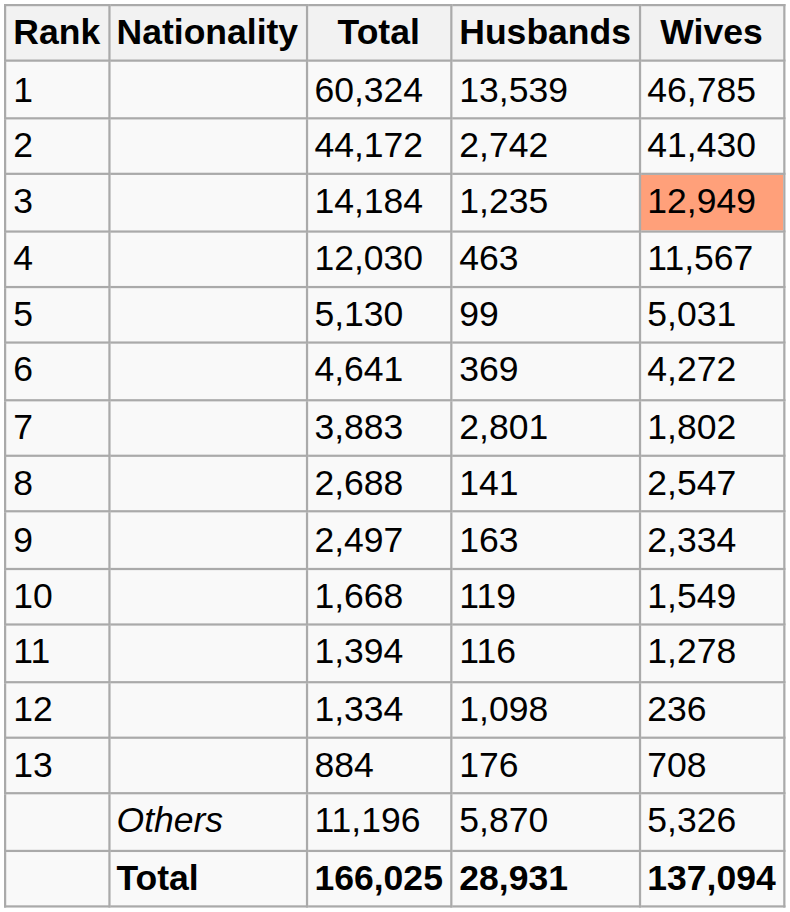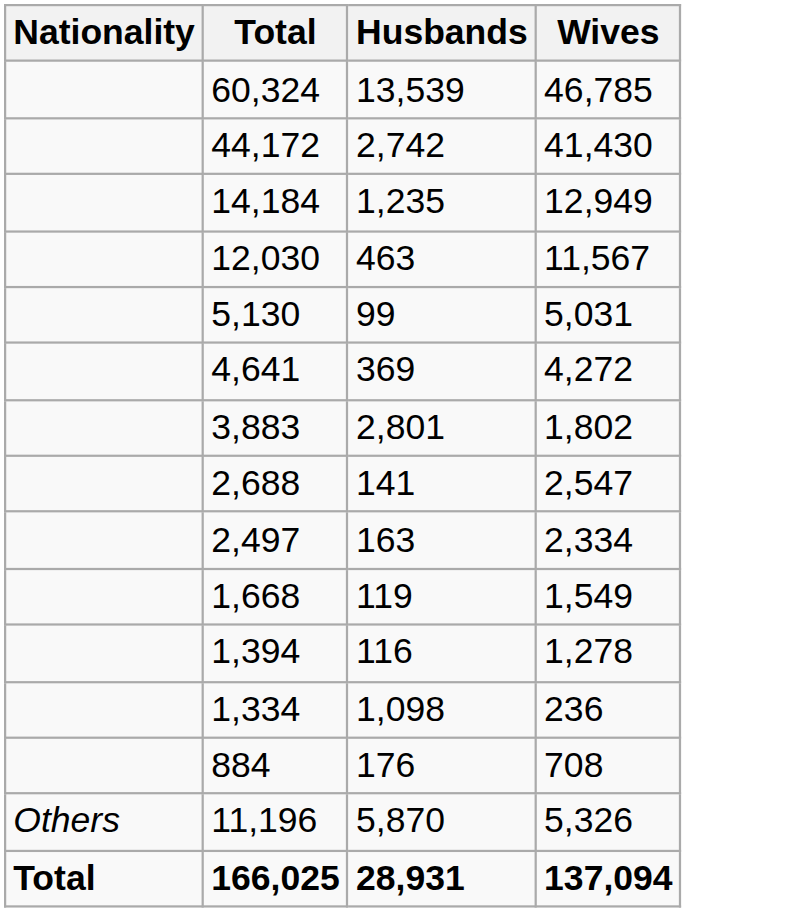 <table class="wikitable sortable">
 <tr>
-<th>Rank</th>
 <th>Nationality</th>
 <th>Total</th>
 <th>Husbands</th>
 <th>Wives</th>
 </tr>
 <tr>
-<td>1</td>
 <td></td>
 <td>60,324</td>
 <td>13,539</td>
 <td>46,785</td>
 </tr>
 <tr>
-<td>2</td>
 <td></td>
 <td>44,172</td>
 <td>2,742</td>
 <td>41,430</td>
 </tr>
 <tr>
-<td>3</td>
 <td></td>
 <td>14,184</td>
 <td>1,235</td>
-<td style="background: lightsalmon;">12,949</td>
+<td>12,949</td>
 </tr>
 <tr>
-<td>4</td>
 <td></td>
 <td>12,030</td>
 <td>463</td>
 <td>11,567</td>
 </tr>
 <tr>
-<td>5</td>
 <td></td>
 <td>5,130</td>
 <td>99</td>
 <td>5,031</td>
 </tr>
 <tr>
-<td>6</td>
 <td></td>
 <td>4,641</td>
 <td>369</td>
 <td>4,272</td>
 </tr>
 <tr>
-<td>7</td>
 <td></td>
 <td>3,883</td>
 <td>2,801</td>
 <td>1,802</td>
 </tr>
 <tr>
-<td>8</td>
 <td></td>
 <td>2,688</td>
 <td>141</td>
 <td>2,547</td>
 </tr>
 <tr>
-<td>9</td>
 <td></td>
 <td>2,497</td>
 <td>163</td>
 <td>2,334</td>
 </tr>
 <tr>
-<td>10</td>
 <td></td>
 <td>1,668</td>
 <td>119</td>
 <td>1,549</td>
 </tr>
 <tr>
-<td>11</td>
 <td></td>
 <td>1,394</td>
 <td>116</td>
 <td>1,278</td>
 </tr>
 <tr>
-<td>12</td>
 <td></td>
 <td>1,334</td>
 <td>1,098</td>
 <td>236</td>
 </tr>
 <tr>
-<td>13</td>
 <td></td>
 <td>884</td>
 <td>176</td>
 <td>708</td>
 </tr>
 <tr>
-<td></td>
 <td><em>Others</em></td>
 <td>11,196</td>
 <td>5,870</td>
 <td>5,326</td>
 </tr>
 <tr>
-<td></td>
 <td><strong>Total</strong></td>
 <td><strong>166,025</strong></td>
 <td><strong>28,931</strong></td>
 <td><strong>137,094</strong></td>
 </tr>
 </table>
